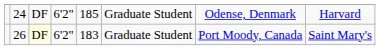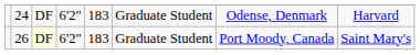 <table class="wikitable sortable" border="1" style="text-align:center;">
 <tr align=center>
 </tr>
 <tr>
 <td></td>
 <td>24</td>
 <td>DF</td>
 <td>6'2"</td>
-<td>185</td>
+<td>183</td>
 <td>Graduate Student</td>
 <td><a href='#'>Odense, Denmark</a></td>
 <td><a href='#'>Harvard</a></td>
 </tr>
 <tr>
 <td></td>
 <td>26</td>
 <td style="background: lightyellow;">DF</td>
 <td>6'2"</td>
 <td>183</td>
 <td>Graduate Student</td>
 <td><a href='#'>Port Moody, Canada</a></td>
 <td><a href='#'>Saint Mary's</a></td>
 </tr>
 </table>
